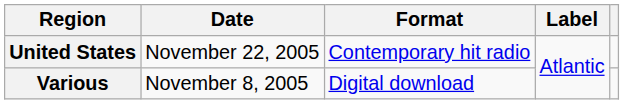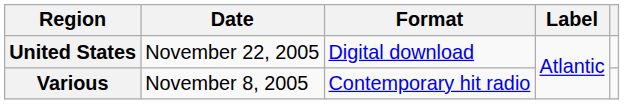 <table class="wikitable plainrowheaders">
 <tr>
 <th scope="col">Region</th>
 <th scope="col">Date</th>
 <th scope="col">Format</th>
 <th scope="col">Label</th>
 <th scope="col"></th>
 </tr>
 <tr>
 <th scope="row">United States</th>
 <td>November 22, 2005</td>
-<td><a href='#'>Contemporary hit radio</a></td>
+<td><a href='#'>Digital download</a></td>
 <td rowspan="2"><a href='#'>Atlantic</a></td>
 <td align="center"></td>
 </tr>
 <tr>
 <th scope="row">Various</th>
 <td>November 8, 2005</td>
-<td><a href='#'>Digital download</a></td>
+<td><a href='#'>Contemporary hit radio</a></td>
 <td align="center"></td>
 </tr>
 </table>
